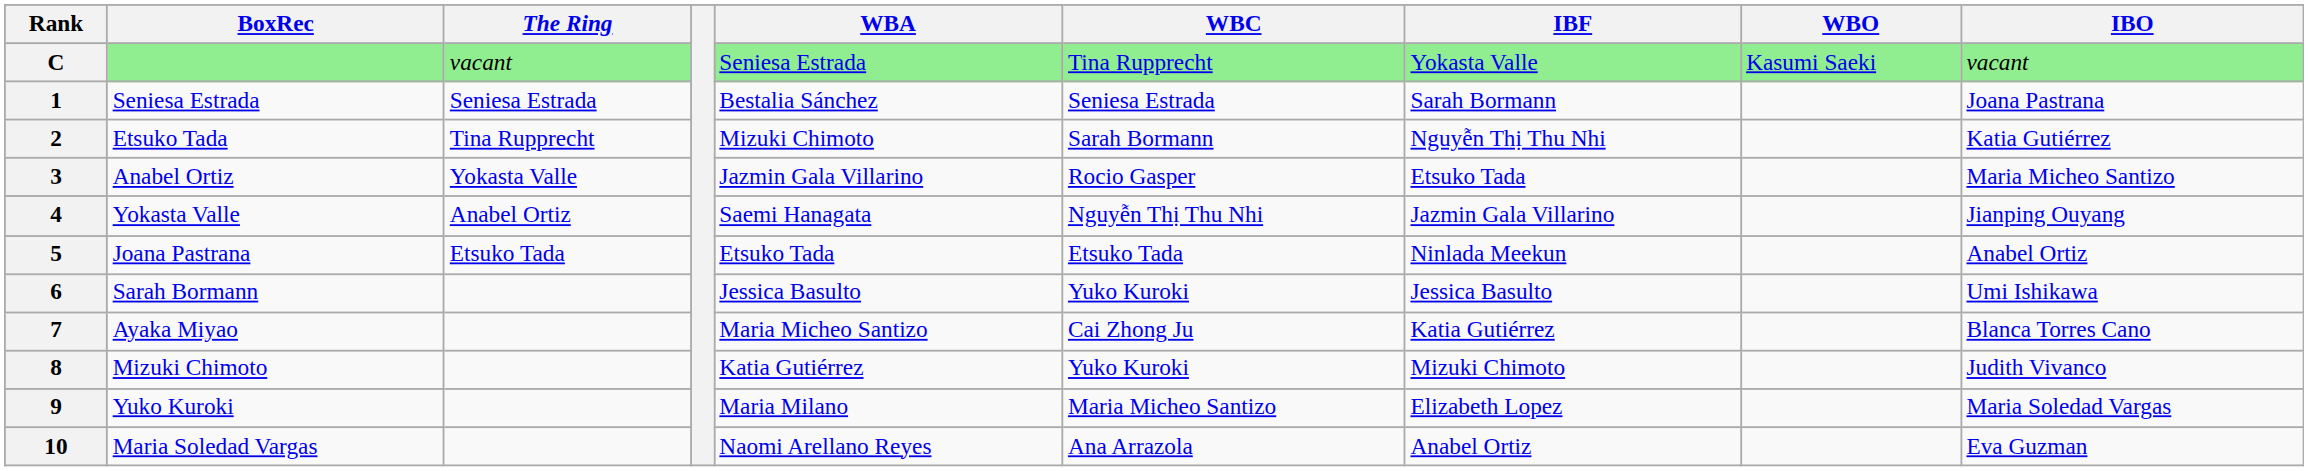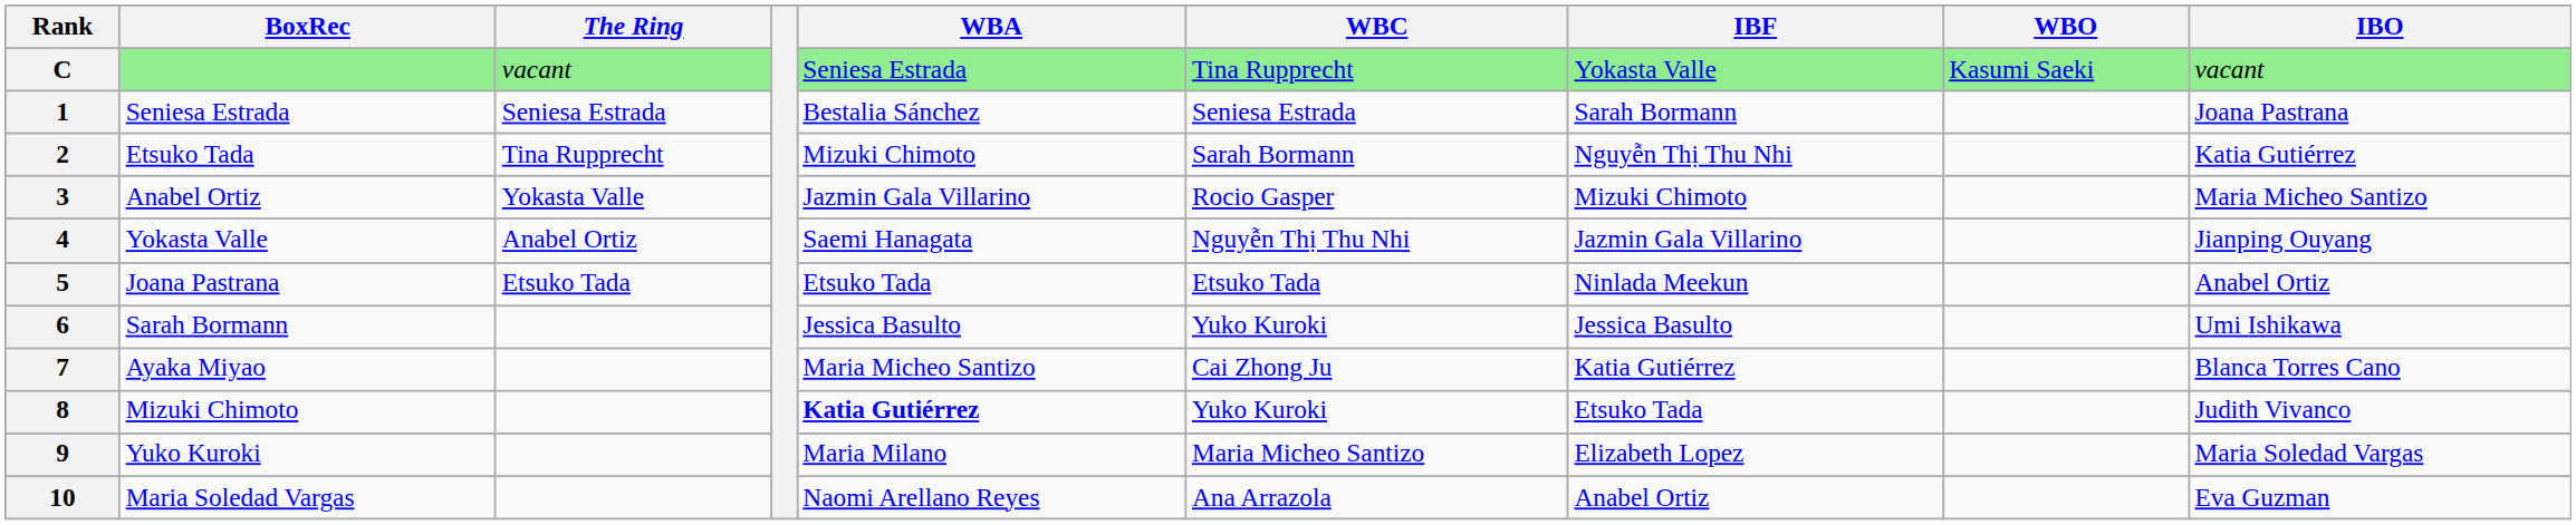 <table class="wikitable" style="text-align:left; font-size:80%; width:100%;">
 <tr>
 <th>Rank</th>
 <th><a href='#'>BoxRec</a></th>
 <th><em><a href='#'>The Ring</a></em></th>
 <th rowspan="12" style="width:1%;"></th>
 <th><a href='#'>WBA</a></th>
 <th><a href='#'>WBC</a></th>
 <th><a href='#'>IBF</a></th>
 <th><a href='#'>WBO</a></th>
 <th><a href='#'>IBO</a></th>
 </tr>
 <tr style="background:lightgreen;">
 <th scope="row">C</th>
 <td></td>
 <td><em>vacant</em></td>
 <td> <a href='#'>Seniesa Estrada</a></td>
 <td> <a href='#'>Tina Rupprecht</a></td>
 <td> <a href='#'>Yokasta Valle</a></td>
 <td> <a href='#'>Kasumi Saeki</a></td>
 <td><em>vacant</em></td>
 </tr>
 <tr>
 <th scope="row">1</th>
 <td> <a href='#'>Seniesa Estrada</a></td>
 <td> <a href='#'>Seniesa Estrada</a></td>
 <td> <a href='#'>Bestalia Sánchez</a></td>
 <td> <a href='#'>Seniesa Estrada</a></td>
 <td> <a href='#'>Sarah Bormann</a></td>
 <td></td>
 <td> <a href='#'>Joana Pastrana</a></td>
 </tr>
 <tr>
 <th scope="row">2</th>
 <td> <a href='#'>Etsuko Tada</a></td>
 <td> <a href='#'>Tina Rupprecht</a></td>
 <td> <a href='#'>Mizuki Chimoto</a></td>
 <td> <a href='#'>Sarah Bormann</a></td>
 <td> <a href='#'>Nguyễn Thị Thu Nhi</a></td>
 <td></td>
 <td> <a href='#'>Katia Gutiérrez</a></td>
 </tr>
 <tr>
 <th scope="row">3</th>
 <td> <a href='#'>Anabel Ortiz</a></td>
 <td> <a href='#'>Yokasta Valle</a></td>
 <td> <a href='#'>Jazmin Gala Villarino</a></td>
 <td> <a href='#'>Rocio Gasper</a></td>
-<td> <a href='#'>Etsuko Tada</a></td>
+<td> <a href='#'>Mizuki Chimoto</a></td>
 <td></td>
 <td> <a href='#'>Maria Micheo Santizo</a></td>
 </tr>
 <tr>
 <th scope="row">4</th>
 <td> <a href='#'>Yokasta Valle</a></td>
 <td> <a href='#'>Anabel Ortiz</a></td>
 <td> <a href='#'>Saemi Hanagata</a></td>
 <td> <a href='#'>Nguyễn Thị Thu Nhi</a></td>
 <td> <a href='#'>Jazmin Gala Villarino</a></td>
 <td></td>
 <td> <a href='#'>Jianping Ouyang</a></td>
 </tr>
 <tr>
 <th scope="row">5</th>
 <td> <a href='#'>Joana Pastrana</a></td>
 <td> <a href='#'>Etsuko Tada</a></td>
 <td> <a href='#'>Etsuko Tada</a></td>
 <td> <a href='#'>Etsuko Tada</a></td>
 <td> <a href='#'>Ninlada Meekun</a></td>
 <td></td>
 <td> <a href='#'>Anabel Ortiz</a></td>
 </tr>
 <tr>
 <th scope="row">6</th>
 <td> <a href='#'>Sarah Bormann</a></td>
 <td></td>
 <td> <a href='#'>Jessica Basulto</a></td>
 <td> <a href='#'>Yuko Kuroki</a></td>
 <td> <a href='#'>Jessica Basulto</a></td>
 <td></td>
 <td> <a href='#'>Umi Ishikawa</a></td>
 </tr>
 <tr>
 <th scope="row">7</th>
 <td> <a href='#'>Ayaka Miyao</a></td>
 <td></td>
 <td> <a href='#'>Maria Micheo Santizo</a></td>
 <td> <a href='#'>Cai Zhong Ju</a></td>
 <td> <a href='#'>Katia Gutiérrez</a></td>
 <td></td>
 <td> <a href='#'>Blanca Torres Cano</a></td>
 </tr>
 <tr>
 <th scope="row">8</th>
 <td> <a href='#'>Mizuki Chimoto</a></td>
 <td></td>
-<td> <a href='#'>Katia Gutiérrez</a></td>
+<td><strong> <a href='#'>Katia Gutiérrez</a></strong></td>
 <td> <a href='#'>Yuko Kuroki</a></td>
-<td> <a href='#'>Mizuki Chimoto</a></td>
+<td> <a href='#'>Etsuko Tada</a></td>
 <td></td>
 <td> <a href='#'>Judith Vivanco</a></td>
 </tr>
 <tr>
 <th scope="row">9</th>
 <td> <a href='#'>Yuko Kuroki</a></td>
 <td></td>
 <td> <a href='#'>Maria Milano</a></td>
 <td> <a href='#'>Maria Micheo Santizo</a></td>
 <td> <a href='#'>Elizabeth Lopez</a></td>
 <td></td>
 <td> <a href='#'>Maria Soledad Vargas</a></td>
 </tr>
 <tr>
 <th scope="row">10</th>
 <td> <a href='#'>Maria Soledad Vargas</a></td>
 <td></td>
 <td> <a href='#'>Naomi Arellano Reyes</a></td>
 <td> <a href='#'>Ana Arrazola</a></td>
 <td> <a href='#'>Anabel Ortiz</a></td>
 <td></td>
 <td> <a href='#'>Eva Guzman</a></td>
 </tr>
 </table>
